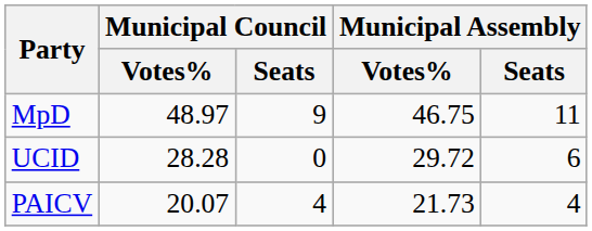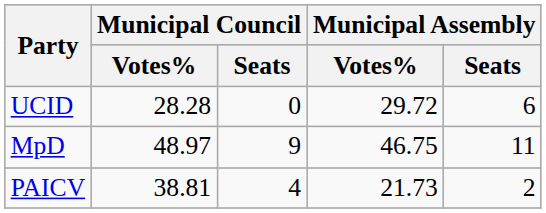 <table class="wikitable sortable" style=text-align:right>
 <tr>
 <th rowspan=2>Party</th>
 <th colspan=2>Municipal Council</th>
 <th colspan=2>Municipal Assembly</th>
 </tr>
 <tr>
 <th>Votes%</th>
 <th>Seats</th>
 <th>Votes%</th>
 <th>Seats</th>
 </tr>
 <tr>
+<td align=left><a href='#'>UCID</a></td>
+<td>28.28</td>
+<td>0</td>
+<td>29.72</td>
+<td>6</td>
+</tr>
+<tr>
 <td align=left><a href='#'>MpD</a></td>
 <td>48.97</td>
 <td>9</td>
 <td>46.75</td>
 <td>11</td>
 </tr>
 <tr>
-<td align=left><a href='#'>UCID</a></td>
-<td>28.28</td>
-<td>0</td>
-<td>29.72</td>
-<td>6</td>
-</tr>
-<tr>
 <td align=left><a href='#'>PAICV</a></td>
-<td>20.07</td>
+<td>38.81</td>
 <td>4</td>
 <td>21.73</td>
-<td>4</td>
+<td>2</td>
 </tr>
 </table>
